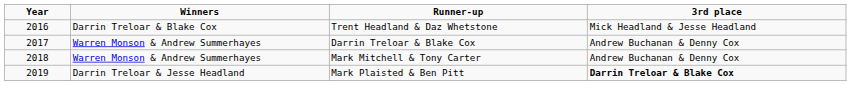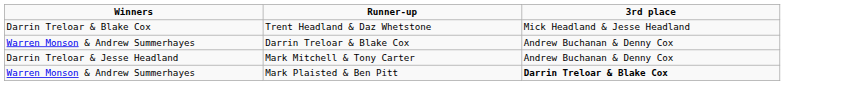 <table class="wikitable" style="font-size: 92%">
 <tr align=center>
-<td width=80px  ><strong>Year</strong></td>
 <td width=330px ><strong>Winners</strong></td>
 <td width=330px ><strong>Runner-up</strong></td>
 <td width=330px ><strong>3rd place</strong></td>
 </tr>
 <tr>
-<td align=center>2016</td>
 <td> Darrin Treloar & Blake Cox</td>
 <td> Trent Headland &  Daz Whetstone</td>
 <td> Mick Headland & Jesse Headland</td>
 </tr>
 <tr>
-<td align=center>2017</td>
 <td> <a href='#'>Warren Monson</a> & Andrew Summerhayes</td>
 <td> Darrin Treloar & Blake Cox</td>
 <td> Andrew Buchanan &  Denny Cox</td>
 </tr>
 <tr>
-<td align=center>2018</td>
-<td> <a href='#'>Warren Monson</a> & Andrew Summerhayes</td>
+<td> Darrin Treloar & Jesse Headland</td>
 <td> Mark Mitchell & Tony Carter</td>
 <td> Andrew Buchanan &  Denny Cox</td>
 </tr>
 <tr>
-<td align=center>2019</td>
-<td> Darrin Treloar & Jesse Headland</td>
+<td> <a href='#'>Warren Monson</a> & Andrew Summerhayes</td>
 <td> Mark Plaisted & Ben Pitt</td>
 <td><strong> Darrin Treloar & Blake Cox</strong></td>
 </tr>
 </table>
